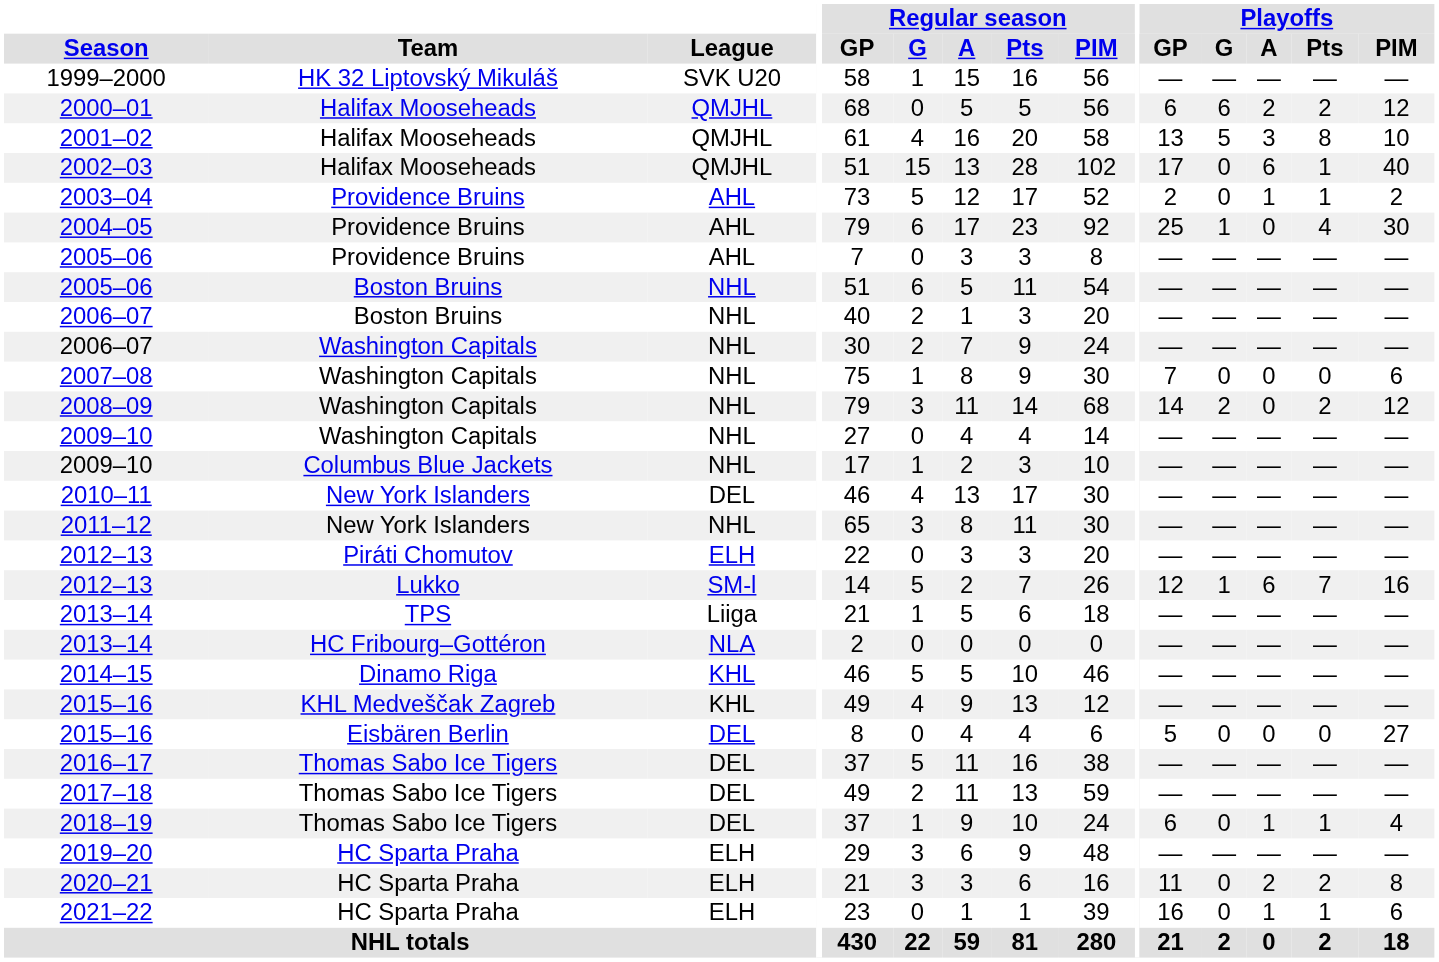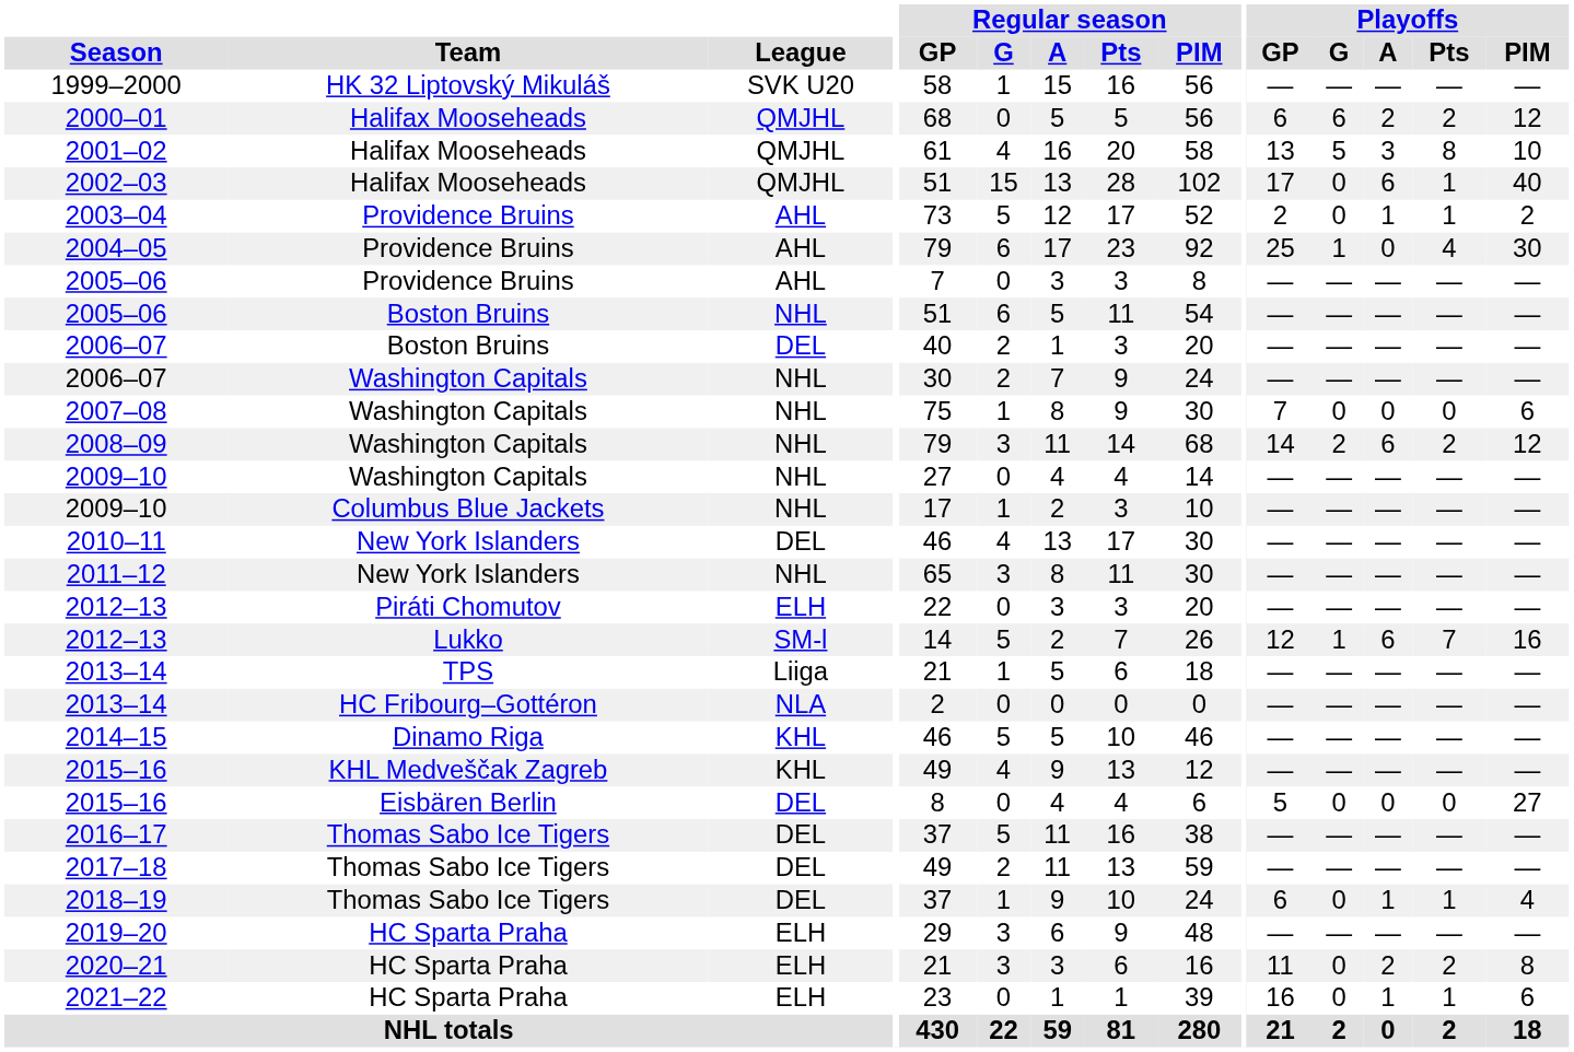 <table border="0" cellpadding="1" cellspacing="0" style="text-align:center; width:60em">
 <tr bgcolor="#e0e0e0">
 <th colspan="3"  bgcolor="#ffffff"></th>
 <th rowspan="99" bgcolor="#ffffff"></th>
 <th colspan="5"><a href='#'>Regular season</a></th>
 <th rowspan="99" bgcolor="#ffffff"></th>
 <th colspan="5"><a href='#'>Playoffs</a></th>
 </tr>
 <tr bgcolor="#e0e0e0">
 <th><a href='#'>Season</a></th>
 <th>Team</th>
 <th>League</th>
 <th>GP</th>
 <th><a href='#'>G</a></th>
 <th><a href='#'>A</a></th>
 <th><a href='#'>Pts</a></th>
 <th><a href='#'>PIM</a></th>
 <th>GP</th>
 <th>G</th>
 <th>A</th>
 <th>Pts</th>
 <th>PIM</th>
 </tr>
 <tr>
 <td>1999–2000</td>
 <td><a href='#'>HK 32 Liptovský Mikuláš</a></td>
 <td>SVK U20</td>
 <td>58</td>
 <td>1</td>
 <td>15</td>
 <td>16</td>
 <td>56</td>
 <td>—</td>
 <td>—</td>
 <td>—</td>
 <td>—</td>
 <td>—</td>
 </tr>
 <tr bgcolor="#f0f0f0">
 <td><a href='#'>2000–01</a></td>
 <td><a href='#'>Halifax Mooseheads</a></td>
 <td><a href='#'>QMJHL</a></td>
 <td>68</td>
 <td>0</td>
 <td>5</td>
 <td>5</td>
 <td>56</td>
 <td>6</td>
 <td>6</td>
 <td>2</td>
 <td>2</td>
 <td>12</td>
 </tr>
 <tr>
 <td><a href='#'>2001–02</a></td>
 <td>Halifax Mooseheads</td>
 <td>QMJHL</td>
 <td>61</td>
 <td>4</td>
 <td>16</td>
 <td>20</td>
 <td>58</td>
 <td>13</td>
 <td>5</td>
 <td>3</td>
 <td>8</td>
 <td>10</td>
 </tr>
 <tr bgcolor="#f0f0f0">
 <td><a href='#'>2002–03</a></td>
 <td>Halifax Mooseheads</td>
 <td>QMJHL</td>
 <td>51</td>
 <td>15</td>
 <td>13</td>
 <td>28</td>
 <td>102</td>
 <td>17</td>
 <td>0</td>
 <td>6</td>
 <td>1</td>
 <td>40</td>
 </tr>
 <tr>
 <td><a href='#'>2003–04</a></td>
 <td><a href='#'>Providence Bruins</a></td>
 <td><a href='#'>AHL</a></td>
 <td>73</td>
 <td>5</td>
 <td>12</td>
 <td>17</td>
 <td>52</td>
 <td>2</td>
 <td>0</td>
 <td>1</td>
 <td>1</td>
 <td>2</td>
 </tr>
 <tr bgcolor="#f0f0f0">
 <td><a href='#'>2004–05</a></td>
 <td>Providence Bruins</td>
 <td>AHL</td>
 <td>79</td>
 <td>6</td>
 <td>17</td>
 <td>23</td>
 <td>92</td>
 <td>25</td>
 <td>1</td>
 <td>0</td>
 <td>4</td>
 <td>30</td>
 </tr>
 <tr>
 <td><a href='#'>2005–06</a></td>
 <td>Providence Bruins</td>
 <td>AHL</td>
 <td>7</td>
 <td>0</td>
 <td>3</td>
 <td>3</td>
 <td>8</td>
 <td>—</td>
 <td>—</td>
 <td>—</td>
 <td>—</td>
 <td>—</td>
 </tr>
 <tr bgcolor="#f0f0f0">
 <td><a href='#'>2005–06</a></td>
 <td><a href='#'>Boston Bruins</a></td>
 <td><a href='#'>NHL</a></td>
 <td>51</td>
 <td>6</td>
 <td>5</td>
 <td>11</td>
 <td>54</td>
 <td>—</td>
 <td>—</td>
 <td>—</td>
 <td>—</td>
 <td>—</td>
 </tr>
 <tr>
 <td><a href='#'>2006–07</a></td>
 <td>Boston Bruins</td>
-<td>NHL</td>
+<td><a href='#'>DEL</a></td>
 <td>40</td>
 <td>2</td>
 <td>1</td>
 <td>3</td>
 <td>20</td>
 <td>—</td>
 <td>—</td>
 <td>—</td>
 <td>—</td>
 <td>—</td>
 </tr>
 <tr bgcolor="#f0f0f0">
 <td>2006–07</td>
 <td><a href='#'>Washington Capitals</a></td>
 <td>NHL</td>
 <td>30</td>
 <td>2</td>
 <td>7</td>
 <td>9</td>
 <td>24</td>
 <td>—</td>
 <td>—</td>
 <td>—</td>
 <td>—</td>
 <td>—</td>
 </tr>
 <tr>
 <td><a href='#'>2007–08</a></td>
 <td>Washington Capitals</td>
 <td>NHL</td>
 <td>75</td>
 <td>1</td>
 <td>8</td>
 <td>9</td>
 <td>30</td>
 <td>7</td>
 <td>0</td>
 <td>0</td>
 <td>0</td>
 <td>6</td>
 </tr>
 <tr bgcolor="#f0f0f0">
 <td><a href='#'>2008–09</a></td>
 <td>Washington Capitals</td>
 <td>NHL</td>
 <td>79</td>
 <td>3</td>
 <td>11</td>
 <td>14</td>
 <td>68</td>
 <td>14</td>
 <td>2</td>
-<td>0</td>
+<td>6</td>
 <td>2</td>
 <td>12</td>
 </tr>
 <tr>
 <td><a href='#'>2009–10</a></td>
 <td>Washington Capitals</td>
 <td>NHL</td>
 <td>27</td>
 <td>0</td>
 <td>4</td>
 <td>4</td>
 <td>14</td>
 <td>—</td>
 <td>—</td>
 <td>—</td>
 <td>—</td>
 <td>—</td>
 </tr>
 <tr bgcolor="#f0f0f0">
 <td>2009–10</td>
 <td><a href='#'>Columbus Blue Jackets</a></td>
 <td>NHL</td>
 <td>17</td>
 <td>1</td>
 <td>2</td>
 <td>3</td>
 <td>10</td>
 <td>—</td>
 <td>—</td>
 <td>—</td>
 <td>—</td>
 <td>—</td>
 </tr>
 <tr>
 <td><a href='#'>2010–11</a></td>
 <td><a href='#'>New York Islanders</a></td>
 <td>DEL</td>
 <td>46</td>
 <td>4</td>
 <td>13</td>
 <td>17</td>
 <td>30</td>
 <td>—</td>
 <td>—</td>
 <td>—</td>
 <td>—</td>
 <td>—</td>
 </tr>
 <tr bgcolor="#f0f0f0">
 <td><a href='#'>2011–12</a></td>
 <td>New York Islanders</td>
 <td>NHL</td>
 <td>65</td>
 <td>3</td>
 <td>8</td>
 <td>11</td>
 <td>30</td>
 <td>—</td>
 <td>—</td>
 <td>—</td>
 <td>—</td>
 <td>—</td>
 </tr>
 <tr>
 <td><a href='#'>2012–13</a></td>
 <td><a href='#'>Piráti Chomutov</a></td>
 <td><a href='#'>ELH</a></td>
 <td>22</td>
 <td>0</td>
 <td>3</td>
 <td>3</td>
 <td>20</td>
 <td>—</td>
 <td>—</td>
 <td>—</td>
 <td>—</td>
 <td>—</td>
 </tr>
 <tr bgcolor="#f0f0f0">
 <td><a href='#'>2012–13</a></td>
 <td><a href='#'>Lukko</a></td>
 <td><a href='#'>SM-l</a></td>
 <td>14</td>
 <td>5</td>
 <td>2</td>
 <td>7</td>
 <td>26</td>
 <td>12</td>
 <td>1</td>
 <td>6</td>
 <td>7</td>
 <td>16</td>
 </tr>
 <tr>
 <td><a href='#'>2013–14</a></td>
 <td><a href='#'>TPS</a></td>
 <td>Liiga</td>
 <td>21</td>
 <td>1</td>
 <td>5</td>
 <td>6</td>
 <td>18</td>
 <td>—</td>
 <td>—</td>
 <td>—</td>
 <td>—</td>
 <td>—</td>
 </tr>
 <tr bgcolor="#f0f0f0">
 <td><a href='#'>2013–14</a></td>
 <td><a href='#'>HC Fribourg–Gottéron</a></td>
 <td><a href='#'>NLA</a></td>
 <td>2</td>
 <td>0</td>
 <td>0</td>
 <td>0</td>
 <td>0</td>
 <td>—</td>
 <td>—</td>
 <td>—</td>
 <td>—</td>
 <td>—</td>
 </tr>
 <tr>
 <td><a href='#'>2014–15</a></td>
 <td><a href='#'>Dinamo Riga</a></td>
 <td><a href='#'>KHL</a></td>
 <td>46</td>
 <td>5</td>
 <td>5</td>
 <td>10</td>
 <td>46</td>
 <td>—</td>
 <td>—</td>
 <td>—</td>
 <td>—</td>
 <td>—</td>
 </tr>
 <tr bgcolor="#f0f0f0">
 <td><a href='#'>2015–16</a></td>
 <td><a href='#'>KHL Medveščak Zagreb</a></td>
 <td>KHL</td>
 <td>49</td>
 <td>4</td>
 <td>9</td>
 <td>13</td>
 <td>12</td>
 <td>—</td>
 <td>—</td>
 <td>—</td>
 <td>—</td>
 <td>—</td>
 </tr>
 <tr>
 <td><a href='#'>2015–16</a></td>
 <td><a href='#'>Eisbären Berlin</a></td>
 <td><a href='#'>DEL</a></td>
 <td>8</td>
 <td>0</td>
 <td>4</td>
 <td>4</td>
 <td>6</td>
 <td>5</td>
 <td>0</td>
 <td>0</td>
 <td>0</td>
 <td>27</td>
 </tr>
 <tr bgcolor="#f0f0f0">
 <td><a href='#'>2016–17</a></td>
 <td><a href='#'>Thomas Sabo Ice Tigers</a></td>
 <td>DEL</td>
 <td>37</td>
 <td>5</td>
 <td>11</td>
 <td>16</td>
 <td>38</td>
 <td>—</td>
 <td>—</td>
 <td>—</td>
 <td>—</td>
 <td>—</td>
 </tr>
 <tr>
 <td><a href='#'>2017–18</a></td>
 <td>Thomas Sabo Ice Tigers</td>
 <td>DEL</td>
 <td>49</td>
 <td>2</td>
 <td>11</td>
 <td>13</td>
 <td>59</td>
 <td>—</td>
 <td>—</td>
 <td>—</td>
 <td>—</td>
 <td>—</td>
 </tr>
 <tr bgcolor="#f0f0f0">
 <td><a href='#'>2018–19</a></td>
 <td>Thomas Sabo Ice Tigers</td>
 <td>DEL</td>
 <td>37</td>
 <td>1</td>
 <td>9</td>
 <td>10</td>
 <td>24</td>
 <td>6</td>
 <td>0</td>
 <td>1</td>
 <td>1</td>
 <td>4</td>
 </tr>
 <tr>
 <td><a href='#'>2019–20</a></td>
 <td><a href='#'>HC Sparta Praha</a></td>
 <td>ELH</td>
 <td>29</td>
 <td>3</td>
 <td>6</td>
 <td>9</td>
 <td>48</td>
 <td>—</td>
 <td>—</td>
 <td>—</td>
 <td>—</td>
 <td>—</td>
 </tr>
 <tr bgcolor="#f0f0f0">
 <td><a href='#'>2020–21</a></td>
 <td>HC Sparta Praha</td>
 <td>ELH</td>
 <td>21</td>
 <td>3</td>
 <td>3</td>
 <td>6</td>
 <td>16</td>
 <td>11</td>
 <td>0</td>
 <td>2</td>
 <td>2</td>
 <td>8</td>
 </tr>
 <tr>
 <td><a href='#'>2021–22</a></td>
 <td>HC Sparta Praha</td>
 <td>ELH</td>
 <td>23</td>
 <td>0</td>
 <td>1</td>
 <td>1</td>
 <td>39</td>
 <td>16</td>
 <td>0</td>
 <td>1</td>
 <td>1</td>
 <td>6</td>
 </tr>
 <tr bgcolor="#e0e0e0">
 <th colspan="3">NHL totals</th>
 <th>430</th>
 <th>22</th>
 <th>59</th>
 <th>81</th>
 <th>280</th>
 <th>21</th>
 <th>2</th>
 <th>0</th>
 <th>2</th>
 <th>18</th>
 </tr>
 </table>
